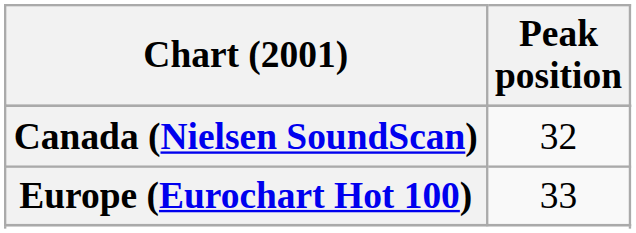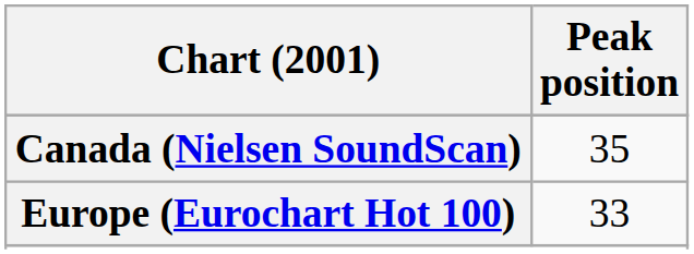 <table class="wikitable sortable plainrowheaders" style="text-align:center">
 <tr>
 <th>Chart (2001)</th>
 <th>Peak<br>position</th>
 </tr>
 <tr>
 </tr>
 <tr>
 </tr>
 <tr>
 </tr>
 <tr>
 </tr>
 <tr>
 <th scope="row">Canada (<a href='#'>Nielsen SoundScan</a>)</th>
-<td>32</td>
+<td>35</td>
 </tr>
 <tr>
 <th scope="row">Europe (<a href='#'>Eurochart Hot 100</a>)</th>
 <td>33</td>
 </tr>
 <tr>
 </tr>
 <tr>
 </tr>
 <tr>
 </tr>
 <tr>
 </tr>
 <tr>
 </tr>
 <tr>
 </tr>
 <tr>
 </tr>
 <tr>
 </tr>
 <tr>
 </tr>
 <tr>
 </tr>
 <tr>
 </tr>
 <tr>
 </tr>
 <tr>
 </tr>
 <tr>
 </tr>
 <tr>
 </tr>
 <tr>
 </tr>
 </table>
